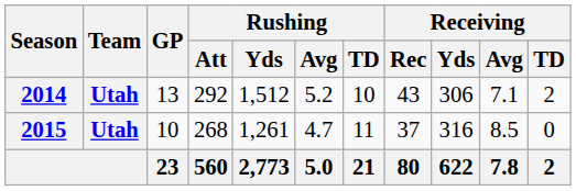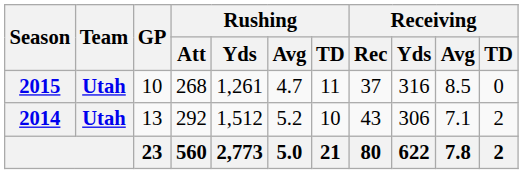 <table class="wikitable" style="text-align:center;">
 <tr>
 <th rowspan="2">Season</th>
 <th rowspan="2">Team</th>
 <th rowspan="2">GP</th>
 <th colspan="4">Rushing</th>
 <th colspan="4">Receiving</th>
 </tr>
 <tr>
 <th>Att</th>
 <th>Yds</th>
 <th>Avg</th>
 <th>TD</th>
 <th>Rec</th>
 <th>Yds</th>
 <th>Avg</th>
 <th>TD</th>
 </tr>
 <tr>
+<th><a href='#'>2015</a></th>
+<th><a href='#'>Utah</a></th>
+<td>10</td>
+<td>268</td>
+<td>1,261</td>
+<td>4.7</td>
+<td>11</td>
+<td>37</td>
+<td>316</td>
+<td>8.5</td>
+<td>0</td>
+</tr>
+<tr>
 <th><a href='#'>2014</a></th>
 <th><a href='#'>Utah</a></th>
 <td>13</td>
 <td>292</td>
 <td>1,512</td>
 <td>5.2</td>
 <td>10</td>
 <td>43</td>
 <td>306</td>
 <td>7.1</td>
 <td>2</td>
-</tr>
-<tr>
-<th><a href='#'>2015</a></th>
-<th><a href='#'>Utah</a></th>
-<td>10</td>
-<td>268</td>
-<td>1,261</td>
-<td>4.7</td>
-<td>11</td>
-<td>37</td>
-<td>316</td>
-<td>8.5</td>
-<td>0</td>
 </tr>
 <tr>
 <th colspan="2"></th>
 <th>23</th>
 <th>560</th>
 <th>2,773</th>
 <th>5.0</th>
 <th>21</th>
 <th>80</th>
 <th>622</th>
 <th>7.8</th>
 <th>2</th>
 </tr>
 </table>
